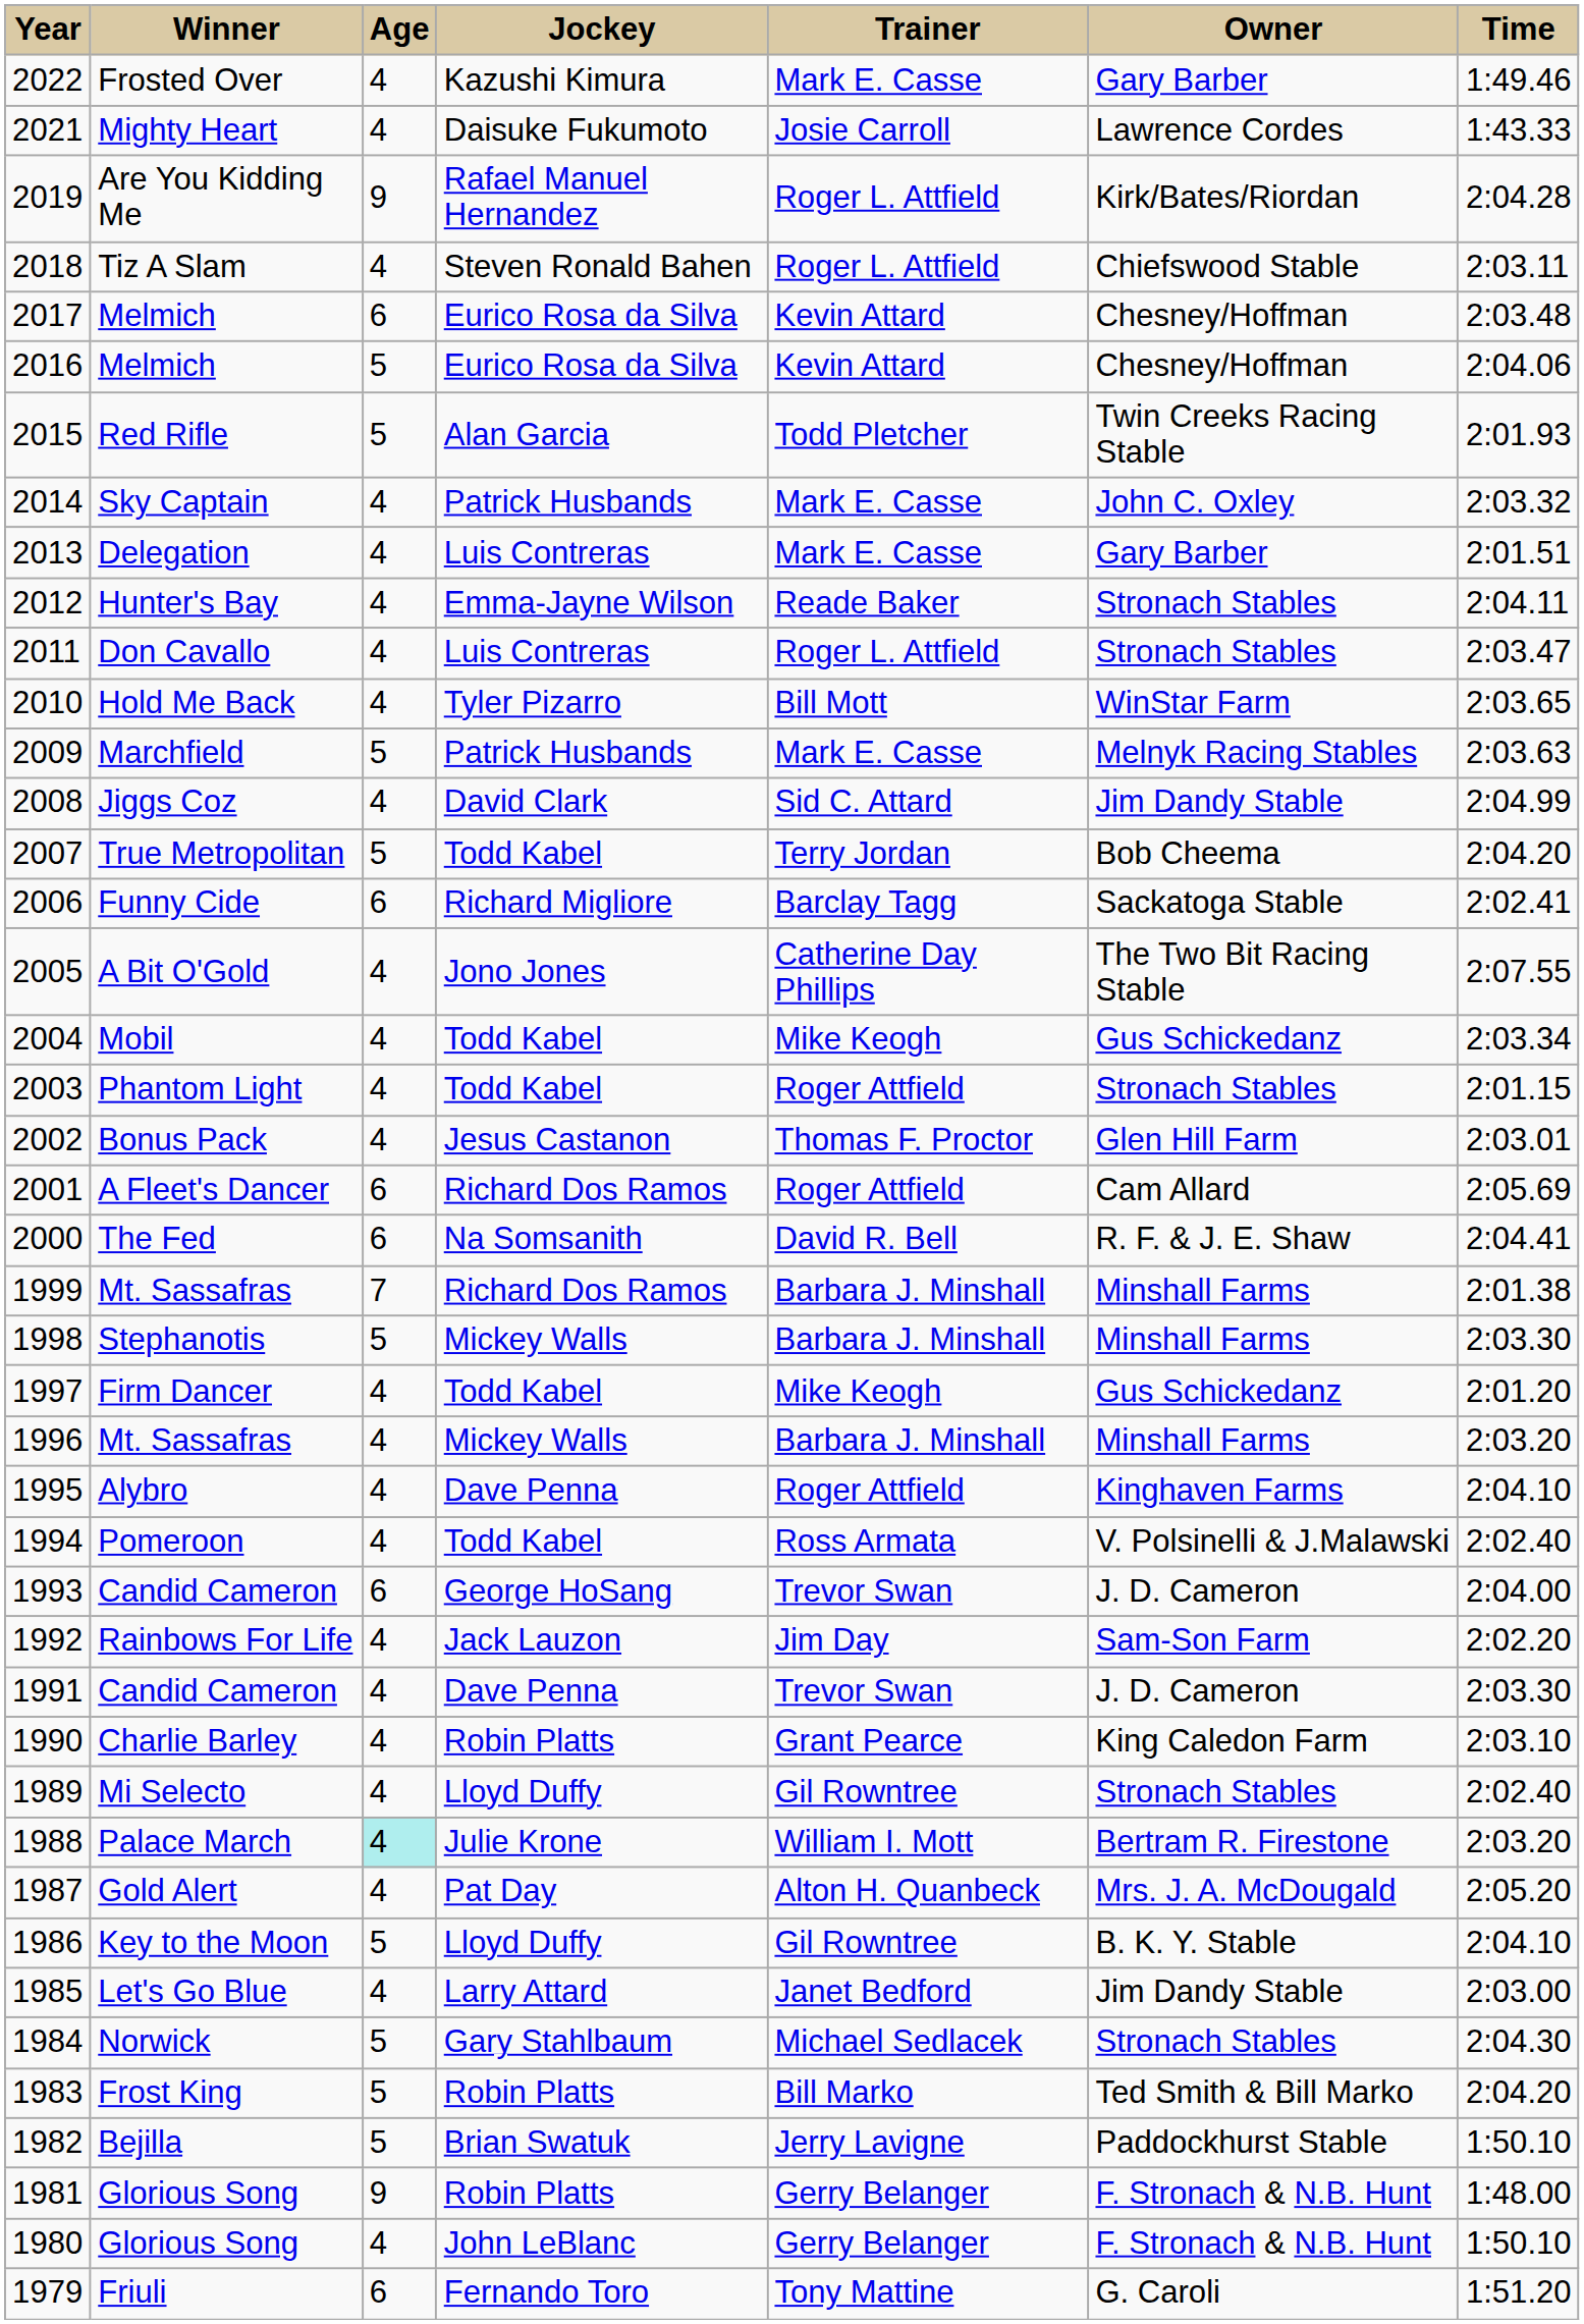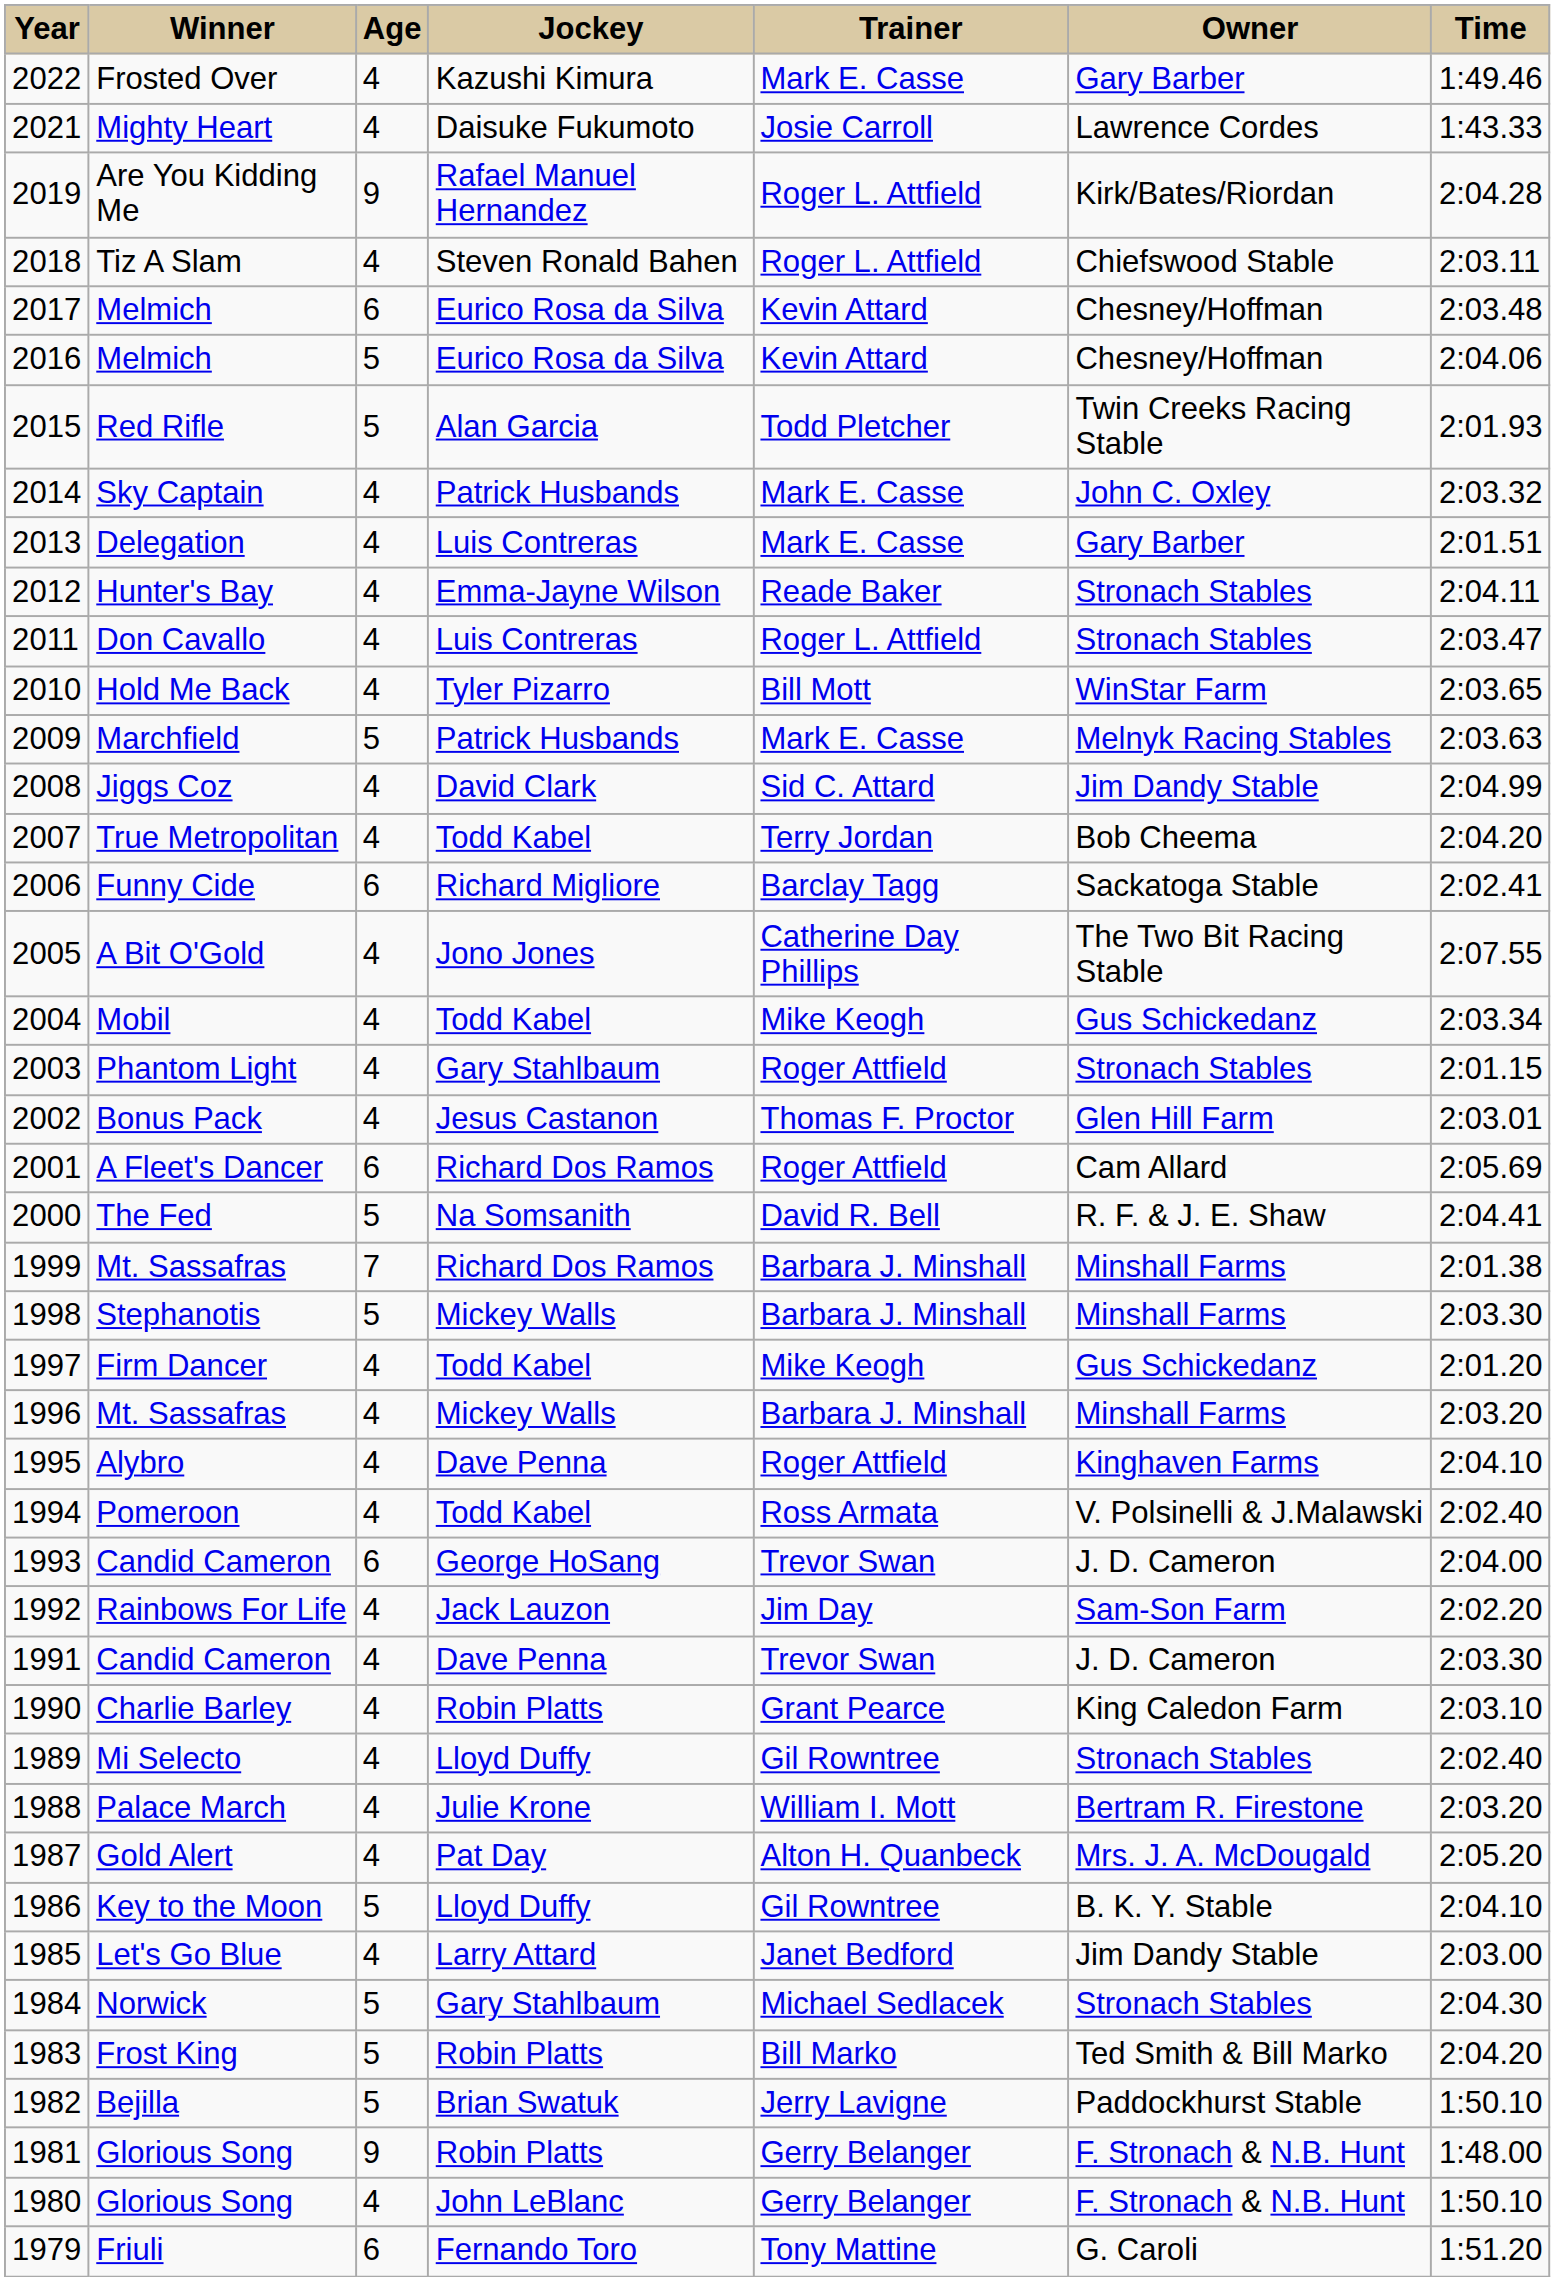 <table class="wikitable sortable">
 <tr>
 <th style="background-color:#dacaa5; width:36px">Year<br></th>
 <th style="background-color:#dacaa5; width:130px">Winner<br></th>
 <th style="background-color:#dacaa5">Age<br></th>
 <th style="background-color:#dacaa5; width:160px">Jockey<br></th>
 <th style="background-color:#dacaa5; width:155px">Trainer<br></th>
 <th style="background-color:#dacaa5; width:180px">Owner<br></th>
 <th style="background-color:#dacaa5">Time</th>
 </tr>
 <tr>
 <td>2022</td>
 <td>Frosted Over</td>
 <td>4</td>
 <td>Kazushi Kimura</td>
 <td><a href='#'>Mark E. Casse</a></td>
 <td><a href='#'>Gary Barber</a></td>
 <td>1:49.46</td>
 </tr>
 <tr>
 <td>2021</td>
 <td><a href='#'>Mighty Heart</a></td>
 <td>4</td>
 <td>Daisuke Fukumoto</td>
 <td><a href='#'>Josie Carroll</a></td>
 <td>Lawrence Cordes</td>
 <td>1:43.33</td>
 </tr>
 <tr>
 <td>2019</td>
 <td>Are You Kidding Me</td>
 <td>9</td>
 <td><a href='#'>Rafael Manuel Hernandez</a></td>
 <td><a href='#'>Roger L. Attfield</a></td>
 <td>Kirk/Bates/Riordan</td>
 <td>2:04.28</td>
 </tr>
 <tr>
 <td>2018</td>
 <td>Tiz A Slam</td>
 <td>4</td>
 <td>Steven Ronald Bahen</td>
 <td><a href='#'>Roger L. Attfield</a></td>
 <td>Chiefswood Stable</td>
 <td>2:03.11</td>
 </tr>
 <tr>
 <td>2017</td>
 <td><a href='#'>Melmich</a></td>
 <td>6</td>
 <td><a href='#'>Eurico Rosa da Silva</a></td>
 <td><a href='#'>Kevin Attard</a></td>
 <td>Chesney/Hoffman</td>
 <td>2:03.48</td>
 </tr>
 <tr>
 <td>2016</td>
 <td><a href='#'>Melmich</a></td>
 <td>5</td>
 <td><a href='#'>Eurico Rosa da Silva</a></td>
 <td><a href='#'>Kevin Attard</a></td>
 <td>Chesney/Hoffman</td>
 <td>2:04.06</td>
 </tr>
 <tr>
 <td>2015</td>
 <td><a href='#'>Red Rifle</a></td>
 <td>5</td>
 <td><a href='#'>Alan Garcia</a></td>
 <td><a href='#'>Todd Pletcher</a></td>
 <td>Twin Creeks Racing Stable</td>
 <td>2:01.93</td>
 </tr>
 <tr>
 <td>2014</td>
 <td><a href='#'>Sky Captain</a></td>
 <td>4</td>
 <td><a href='#'>Patrick Husbands</a></td>
 <td><a href='#'>Mark E. Casse</a></td>
 <td><a href='#'>John C. Oxley</a></td>
 <td>2:03.32</td>
 </tr>
 <tr>
 <td>2013</td>
 <td><a href='#'>Delegation</a></td>
 <td>4</td>
 <td><a href='#'>Luis Contreras</a></td>
 <td><a href='#'>Mark E. Casse</a></td>
 <td><a href='#'>Gary Barber</a></td>
 <td>2:01.51</td>
 </tr>
 <tr>
 <td>2012</td>
 <td><a href='#'>Hunter's Bay</a></td>
 <td>4</td>
 <td><a href='#'>Emma-Jayne Wilson</a></td>
 <td><a href='#'>Reade Baker</a></td>
 <td><a href='#'>Stronach Stables</a></td>
 <td>2:04.11</td>
 </tr>
 <tr>
 <td>2011</td>
 <td><a href='#'>Don Cavallo</a></td>
 <td>4</td>
 <td><a href='#'>Luis Contreras</a></td>
 <td><a href='#'>Roger L. Attfield</a></td>
 <td><a href='#'>Stronach Stables</a></td>
 <td>2:03.47</td>
 </tr>
 <tr>
 <td>2010</td>
 <td><a href='#'>Hold Me Back</a></td>
 <td>4</td>
 <td><a href='#'>Tyler Pizarro</a></td>
 <td><a href='#'>Bill Mott</a></td>
 <td><a href='#'>WinStar Farm</a></td>
 <td>2:03.65</td>
 </tr>
 <tr>
 <td>2009</td>
 <td><a href='#'>Marchfield</a></td>
 <td>5</td>
 <td><a href='#'>Patrick Husbands</a></td>
 <td><a href='#'>Mark E. Casse</a></td>
 <td><a href='#'>Melnyk Racing Stables</a></td>
 <td>2:03.63</td>
 </tr>
 <tr>
 <td>2008</td>
 <td><a href='#'>Jiggs Coz</a></td>
 <td>4</td>
 <td><a href='#'>David Clark</a></td>
 <td><a href='#'>Sid C. Attard</a></td>
 <td><a href='#'>Jim Dandy Stable</a></td>
 <td>2:04.99</td>
 </tr>
 <tr>
 <td>2007</td>
 <td><a href='#'>True Metropolitan</a></td>
-<td>5</td>
+<td>4</td>
 <td><a href='#'>Todd Kabel</a></td>
 <td><a href='#'>Terry Jordan</a></td>
 <td>Bob Cheema</td>
 <td>2:04.20</td>
 </tr>
 <tr>
 <td>2006</td>
 <td><a href='#'>Funny Cide</a></td>
 <td>6</td>
 <td><a href='#'>Richard Migliore</a></td>
 <td><a href='#'>Barclay Tagg</a></td>
 <td>Sackatoga Stable</td>
 <td>2:02.41</td>
 </tr>
 <tr>
 <td>2005</td>
 <td><a href='#'>A Bit O'Gold</a></td>
 <td>4</td>
 <td><a href='#'>Jono Jones</a></td>
 <td><a href='#'>Catherine Day Phillips</a></td>
 <td>The Two Bit Racing Stable</td>
 <td>2:07.55</td>
 </tr>
 <tr>
 <td>2004</td>
 <td><a href='#'>Mobil</a></td>
 <td>4</td>
 <td><a href='#'>Todd Kabel</a></td>
 <td><a href='#'>Mike Keogh</a></td>
 <td><a href='#'>Gus Schickedanz</a></td>
 <td>2:03.34</td>
 </tr>
 <tr>
 <td>2003</td>
 <td><a href='#'>Phantom Light</a></td>
 <td>4</td>
-<td><a href='#'>Todd Kabel</a></td>
+<td><a href='#'>Gary Stahlbaum</a></td>
 <td><a href='#'>Roger Attfield</a></td>
 <td><a href='#'>Stronach Stables</a></td>
 <td>2:01.15</td>
 </tr>
 <tr>
 <td>2002</td>
 <td><a href='#'>Bonus Pack</a></td>
 <td>4</td>
 <td><a href='#'>Jesus Castanon</a></td>
 <td><a href='#'>Thomas F. Proctor</a></td>
 <td><a href='#'>Glen Hill Farm</a></td>
 <td>2:03.01</td>
 </tr>
 <tr>
 <td>2001</td>
 <td><a href='#'>A Fleet's Dancer</a></td>
 <td>6</td>
 <td><a href='#'>Richard Dos Ramos</a></td>
 <td><a href='#'>Roger Attfield</a></td>
 <td>Cam Allard</td>
 <td>2:05.69</td>
 </tr>
 <tr>
 <td>2000</td>
 <td><a href='#'>The Fed</a></td>
-<td>6</td>
+<td>5</td>
 <td><a href='#'>Na Somsanith</a></td>
 <td><a href='#'>David R. Bell</a></td>
 <td>R. F. & J. E. Shaw</td>
 <td>2:04.41</td>
 </tr>
 <tr>
 <td>1999</td>
 <td><a href='#'>Mt. Sassafras</a></td>
 <td>7</td>
 <td><a href='#'>Richard Dos Ramos</a></td>
 <td><a href='#'>Barbara J. Minshall</a></td>
 <td><a href='#'>Minshall Farms</a></td>
 <td>2:01.38</td>
 </tr>
 <tr>
 <td>1998</td>
 <td><a href='#'>Stephanotis</a></td>
 <td>5</td>
 <td><a href='#'>Mickey Walls</a></td>
 <td><a href='#'>Barbara J. Minshall</a></td>
 <td><a href='#'>Minshall Farms</a></td>
 <td>2:03.30</td>
 </tr>
 <tr>
 <td>1997</td>
 <td><a href='#'>Firm Dancer</a></td>
 <td>4</td>
 <td><a href='#'>Todd Kabel</a></td>
 <td><a href='#'>Mike Keogh</a></td>
 <td><a href='#'>Gus Schickedanz</a></td>
 <td>2:01.20</td>
 </tr>
 <tr>
 <td>1996</td>
 <td><a href='#'>Mt. Sassafras</a></td>
 <td>4</td>
 <td><a href='#'>Mickey Walls</a></td>
 <td><a href='#'>Barbara J. Minshall</a></td>
 <td><a href='#'>Minshall Farms</a></td>
 <td>2:03.20</td>
 </tr>
 <tr>
 <td>1995</td>
 <td><a href='#'>Alybro</a></td>
 <td>4</td>
 <td><a href='#'>Dave Penna</a></td>
 <td><a href='#'>Roger Attfield</a></td>
 <td><a href='#'>Kinghaven Farms</a></td>
 <td>2:04.10</td>
 </tr>
 <tr>
 <td>1994</td>
 <td><a href='#'>Pomeroon</a></td>
 <td>4</td>
 <td><a href='#'>Todd Kabel</a></td>
 <td><a href='#'>Ross Armata</a></td>
 <td>V. Polsinelli & J.Malawski</td>
 <td>2:02.40</td>
 </tr>
 <tr>
 <td>1993</td>
 <td><a href='#'>Candid Cameron</a></td>
 <td>6</td>
 <td><a href='#'>George HoSang</a></td>
 <td><a href='#'>Trevor Swan</a></td>
 <td>J. D. Cameron</td>
 <td>2:04.00</td>
 </tr>
 <tr>
 <td>1992</td>
 <td><a href='#'>Rainbows For Life</a></td>
 <td>4</td>
 <td><a href='#'>Jack Lauzon</a></td>
 <td><a href='#'>Jim Day</a></td>
 <td><a href='#'>Sam-Son Farm</a></td>
 <td>2:02.20</td>
 </tr>
 <tr>
 <td>1991</td>
 <td><a href='#'>Candid Cameron</a></td>
 <td>4</td>
 <td><a href='#'>Dave Penna</a></td>
 <td><a href='#'>Trevor Swan</a></td>
 <td>J. D. Cameron</td>
 <td>2:03.30</td>
 </tr>
 <tr>
 <td>1990</td>
 <td><a href='#'>Charlie Barley</a></td>
 <td>4</td>
 <td><a href='#'>Robin Platts</a></td>
 <td><a href='#'>Grant Pearce</a></td>
 <td>King Caledon Farm</td>
 <td>2:03.10</td>
 </tr>
 <tr>
 <td>1989</td>
 <td><a href='#'>Mi Selecto</a></td>
 <td>4</td>
 <td><a href='#'>Lloyd Duffy</a></td>
 <td><a href='#'>Gil Rowntree</a></td>
 <td><a href='#'>Stronach Stables</a></td>
 <td>2:02.40</td>
 </tr>
 <tr>
 <td>1988</td>
 <td><a href='#'>Palace March</a></td>
-<td style="background: paleturquoise;">4</td>
+<td>4</td>
 <td><a href='#'>Julie Krone</a></td>
 <td><a href='#'>William I. Mott</a></td>
 <td><a href='#'>Bertram R. Firestone</a></td>
 <td>2:03.20</td>
 </tr>
 <tr>
 <td>1987</td>
 <td><a href='#'>Gold Alert</a></td>
 <td>4</td>
 <td><a href='#'>Pat Day</a></td>
 <td><a href='#'>Alton H. Quanbeck</a></td>
 <td><a href='#'>Mrs. J. A. McDougald</a></td>
 <td>2:05.20</td>
 </tr>
 <tr>
 <td>1986</td>
 <td><a href='#'>Key to the Moon</a></td>
 <td>5</td>
 <td><a href='#'>Lloyd Duffy</a></td>
 <td><a href='#'>Gil Rowntree</a></td>
 <td>B. K. Y. Stable</td>
 <td>2:04.10</td>
 </tr>
 <tr>
 <td>1985</td>
 <td><a href='#'>Let's Go Blue</a></td>
 <td>4</td>
 <td><a href='#'>Larry Attard</a></td>
 <td><a href='#'>Janet Bedford</a></td>
 <td>Jim Dandy Stable</td>
 <td>2:03.00</td>
 </tr>
 <tr>
 <td>1984</td>
 <td><a href='#'>Norwick</a></td>
 <td>5</td>
 <td><a href='#'>Gary Stahlbaum</a></td>
 <td><a href='#'>Michael Sedlacek</a></td>
 <td><a href='#'>Stronach Stables</a></td>
 <td>2:04.30</td>
 </tr>
 <tr>
 <td>1983</td>
 <td><a href='#'>Frost King</a></td>
 <td>5</td>
 <td><a href='#'>Robin Platts</a></td>
 <td><a href='#'>Bill Marko</a></td>
 <td>Ted Smith & Bill Marko</td>
 <td>2:04.20</td>
 </tr>
 <tr>
 <td>1982</td>
 <td><a href='#'>Bejilla</a></td>
 <td>5</td>
 <td><a href='#'>Brian Swatuk</a></td>
 <td><a href='#'>Jerry Lavigne</a></td>
 <td>Paddockhurst Stable</td>
 <td>1:50.10</td>
 </tr>
 <tr>
 <td>1981</td>
 <td><a href='#'>Glorious Song</a></td>
 <td>9</td>
 <td><a href='#'>Robin Platts</a></td>
 <td><a href='#'>Gerry Belanger</a></td>
 <td><a href='#'>F. Stronach</a> & <a href='#'>N.B. Hunt</a></td>
 <td>1:48.00</td>
 </tr>
 <tr>
 <td>1980</td>
 <td><a href='#'>Glorious Song</a></td>
 <td>4</td>
 <td><a href='#'>John LeBlanc</a></td>
 <td><a href='#'>Gerry Belanger</a></td>
 <td><a href='#'>F. Stronach</a> & <a href='#'>N.B. Hunt</a></td>
 <td>1:50.10</td>
 </tr>
 <tr>
 <td>1979</td>
 <td><a href='#'>Friuli</a></td>
 <td>6</td>
 <td><a href='#'>Fernando Toro</a></td>
 <td><a href='#'>Tony Mattine</a></td>
 <td>G. Caroli</td>
 <td>1:51.20</td>
 </tr>
 </table>
